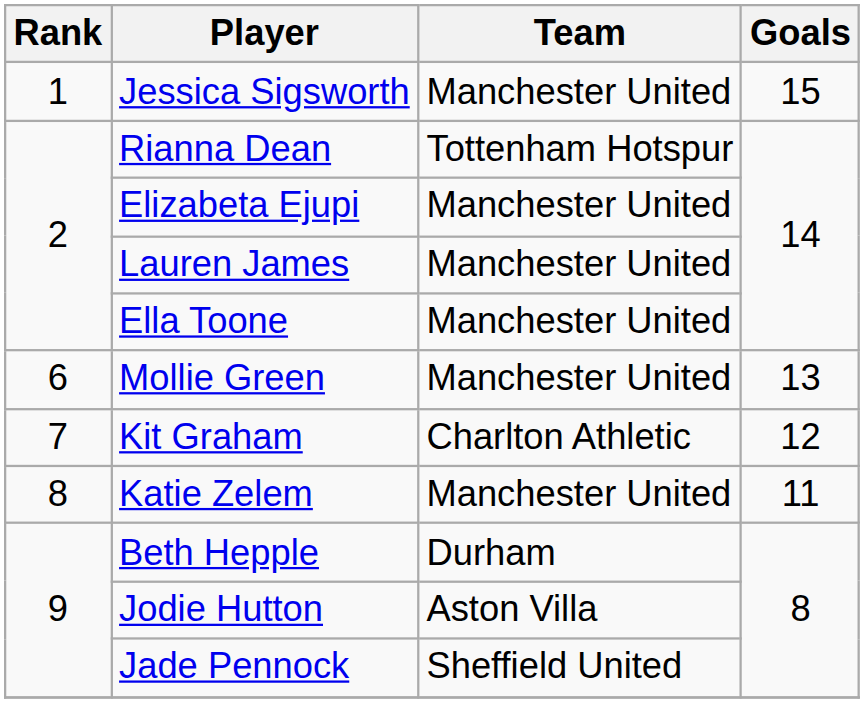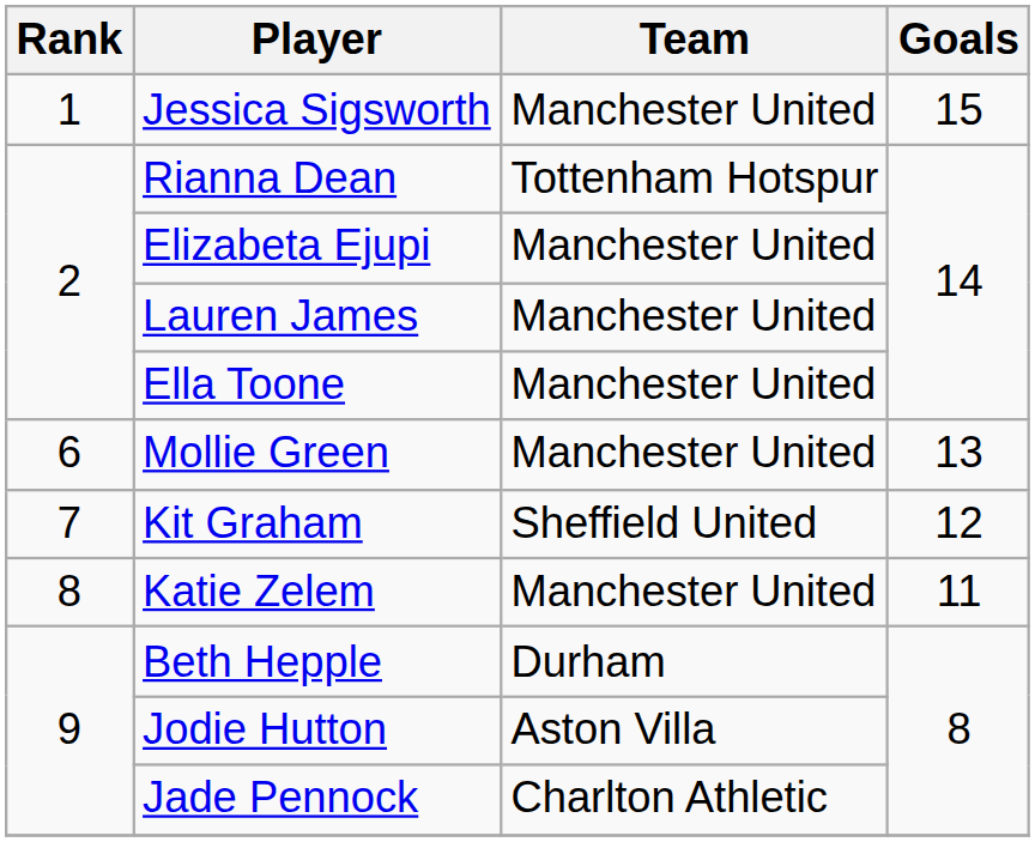 <table class="wikitable" style="text-align:center">
 <tr>
 <th>Rank</th>
 <th>Player</th>
 <th>Team</th>
 <th>Goals</th>
 </tr>
 <tr>
 <td>1</td>
 <td align="left"> <a href='#'>Jessica Sigsworth</a></td>
 <td align="left">Manchester United</td>
 <td>15</td>
 </tr>
 <tr>
 <td rowspan="4">2</td>
 <td align="left"> <a href='#'>Rianna Dean</a></td>
 <td align="left">Tottenham Hotspur</td>
 <td rowspan="4">14</td>
 </tr>
 <tr>
 <td align="left"> <a href='#'>Elizabeta Ejupi</a></td>
 <td align="left">Manchester United</td>
 </tr>
 <tr>
 <td align="left"> <a href='#'>Lauren James</a></td>
 <td align="left">Manchester United</td>
 </tr>
 <tr>
 <td align="left"> <a href='#'>Ella Toone</a></td>
 <td align="left">Manchester United</td>
 </tr>
 <tr>
 <td>6</td>
 <td align="left"> <a href='#'>Mollie Green</a></td>
 <td align="left">Manchester United</td>
 <td>13</td>
 </tr>
 <tr>
 <td>7</td>
 <td align="left"> <a href='#'>Kit Graham</a></td>
-<td align="left">Charlton Athletic</td>
+<td align="left">Sheffield United</td>
 <td>12</td>
 </tr>
 <tr>
 <td>8</td>
 <td align="left"> <a href='#'>Katie Zelem</a></td>
 <td align="left">Manchester United</td>
 <td>11</td>
 </tr>
 <tr>
 <td rowspan="3">9</td>
 <td align="left"> <a href='#'>Beth Hepple</a></td>
 <td align="left">Durham</td>
 <td rowspan="3">8</td>
 </tr>
 <tr>
 <td align="left"> <a href='#'>Jodie Hutton</a></td>
 <td align="left">Aston Villa</td>
 </tr>
 <tr>
 <td align="left"> <a href='#'>Jade Pennock</a></td>
-<td align="left">Sheffield United</td>
+<td align="left">Charlton Athletic</td>
 </tr>
 <tr>
 </tr>
 </table>
